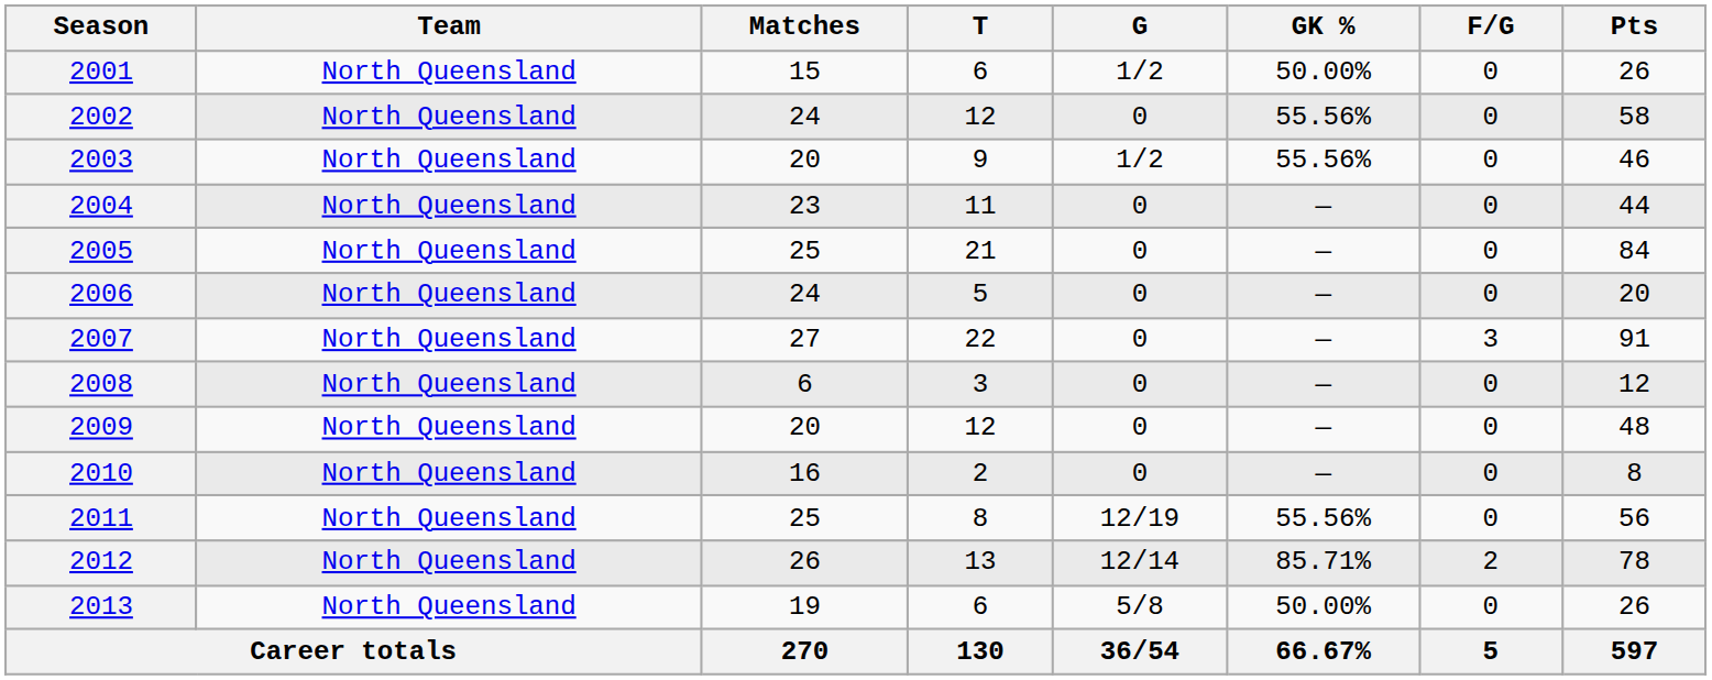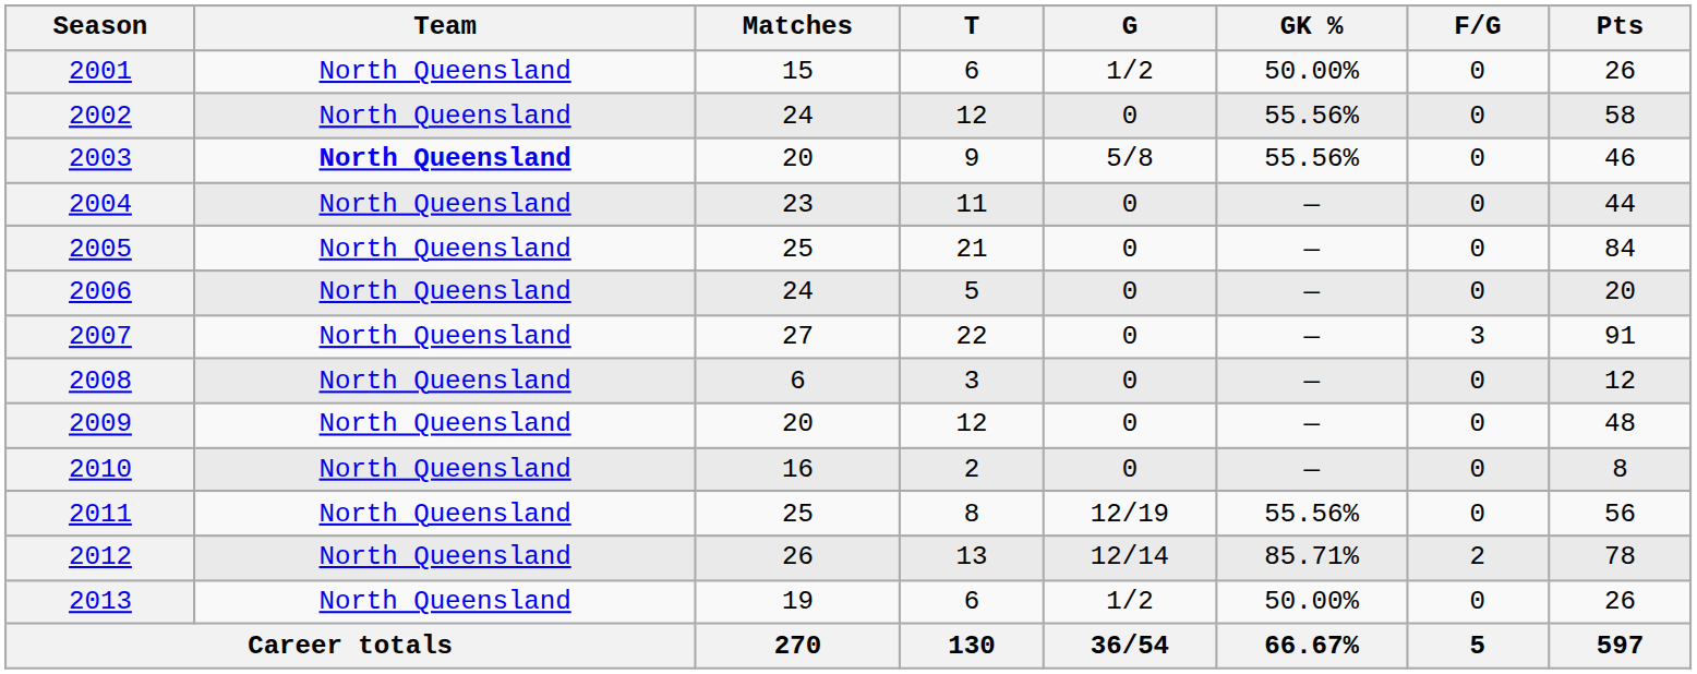 <table class="wikitable sortable"  style="font-size:90%; text-align:center; width:85%;">
 <tr>
 <th width=2%>Season</th>
 <th width=8%>Team</th>
 <th width=2%>Matches</th>
 <th width=2%>T</th>
 <th width=2%>G</th>
 <th width=2%>GK %</th>
 <th width=2%>F/G</th>
 <th width=2%>Pts</th>
 </tr>
 <tr>
 <th scope="row" style="text-align:center; font-weight:normal"><a href='#'>2001</a></th>
 <td style="text-align:center;"> <a href='#'>North Queensland</a></td>
 <td>15</td>
 <td>6</td>
 <td>1/2</td>
 <td>50.00%</td>
 <td>0</td>
 <td>26</td>
 </tr>
 <tr style="background-color: #EAEAEA">
 <th scope="row" style="text-align:center; font-weight:normal"><a href='#'>2002</a></th>
 <td style="text-align:center;"> <a href='#'>North Queensland</a></td>
 <td>24</td>
 <td>12</td>
 <td>0</td>
 <td>55.56%</td>
 <td>0</td>
 <td>58</td>
 </tr>
 <tr>
 <th scope="row" style="text-align:center; font-weight:normal"><a href='#'>2003</a></th>
-<td style="text-align:center;"> <a href='#'>North Queensland</a></td>
+<td style="text-align:center;"><strong> <a href='#'>North Queensland</a></strong></td>
 <td>20</td>
 <td>9</td>
-<td>1/2</td>
+<td>5/8</td>
 <td>55.56%</td>
 <td>0</td>
 <td>46</td>
 </tr>
 <tr style="background-color: #EAEAEA">
 <th scope="row" style="text-align:center; font-weight:normal"><a href='#'>2004</a></th>
 <td style="text-align:center;"> <a href='#'>North Queensland</a></td>
 <td>23</td>
 <td>11</td>
 <td>0</td>
 <td>—</td>
 <td>0</td>
 <td>44</td>
 </tr>
 <tr>
 <th scope="row" style="text-align:center; font-weight:normal"><a href='#'>2005</a></th>
 <td style="text-align:center;"> <a href='#'>North Queensland</a></td>
 <td>25</td>
 <td>21</td>
 <td>0</td>
 <td>—</td>
 <td>0</td>
 <td>84</td>
 </tr>
 <tr style="background-color: #EAEAEA">
 <th scope="row" style="text-align:center; font-weight:normal"><a href='#'>2006</a></th>
 <td style="text-align:center;"> <a href='#'>North Queensland</a></td>
 <td>24</td>
 <td>5</td>
 <td>0</td>
 <td>—</td>
 <td>0</td>
 <td>20</td>
 </tr>
 <tr>
 <th scope="row" style="text-align:center; font-weight:normal"><a href='#'>2007</a></th>
 <td style="text-align:center;"> <a href='#'>North Queensland</a></td>
 <td>27</td>
 <td>22</td>
 <td>0</td>
 <td>—</td>
 <td>3</td>
 <td>91</td>
 </tr>
 <tr style="background-color: #EAEAEA">
 <th scope="row" style="text-align:center; font-weight:normal"><a href='#'>2008</a></th>
 <td style="text-align:center;"> <a href='#'>North Queensland</a></td>
 <td>6</td>
 <td>3</td>
 <td>0</td>
 <td>—</td>
 <td>0</td>
 <td>12</td>
 </tr>
 <tr>
 <th scope="row" style="text-align:center; font-weight:normal"><a href='#'>2009</a></th>
 <td style="text-align:center;"> <a href='#'>North Queensland</a></td>
 <td>20</td>
 <td>12</td>
 <td>0</td>
 <td>—</td>
 <td>0</td>
 <td>48</td>
 </tr>
 <tr style="background-color: #EAEAEA">
 <th scope="row" style="text-align:center; font-weight:normal"><a href='#'>2010</a></th>
 <td style="text-align:center;"> <a href='#'>North Queensland</a></td>
 <td>16</td>
 <td>2</td>
 <td>0</td>
 <td>—</td>
 <td>0</td>
 <td>8</td>
 </tr>
 <tr>
 <th scope="row" style="text-align:center; font-weight:normal"><a href='#'>2011</a></th>
 <td style="text-align:center;"> <a href='#'>North Queensland</a></td>
 <td>25</td>
 <td>8</td>
 <td>12/19</td>
 <td>55.56%</td>
 <td>0</td>
 <td>56</td>
 </tr>
 <tr style="background-color: #EAEAEA">
 <th scope="row" style="text-align:center; font-weight:normal"><a href='#'>2012</a></th>
 <td style="text-align:center;"> <a href='#'>North Queensland</a></td>
 <td>26</td>
 <td>13</td>
 <td>12/14</td>
 <td>85.71%</td>
 <td>2</td>
 <td>78</td>
 </tr>
 <tr>
 <th scope="row" style="text-align:center; font-weight:normal"><a href='#'>2013</a></th>
 <td style="text-align:center;"> <a href='#'>North Queensland</a></td>
 <td>19</td>
 <td>6</td>
-<td>5/8</td>
+<td>1/2</td>
 <td>50.00%</td>
 <td>0</td>
 <td>26</td>
 </tr>
 <tr class="sortbottom">
 <th colspan=2>Career totals</th>
 <th>270</th>
 <th>130</th>
 <th>36/54</th>
 <th>66.67%</th>
 <th>5</th>
 <th>597</th>
 </tr>
 </table>
